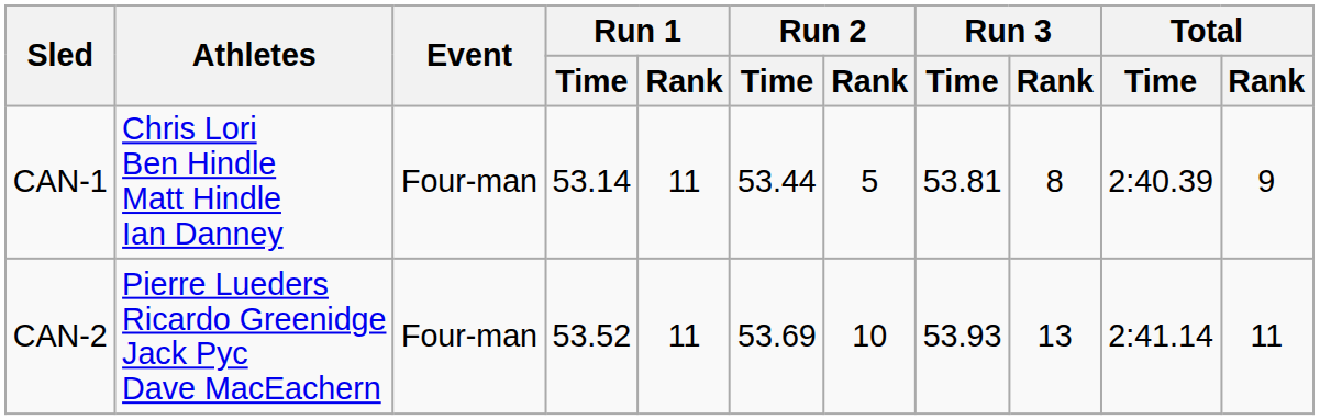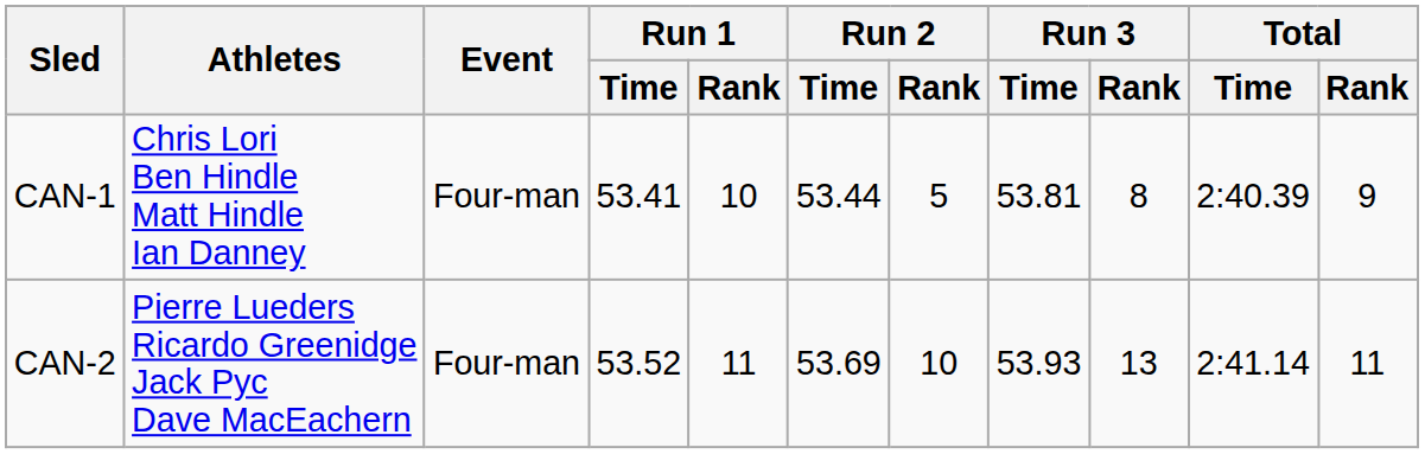 <table class="wikitable"  border="1" style="font-size:90%">
 <tr>
 <th rowspan="2">Sled</th>
 <th rowspan="2">Athletes</th>
 <th rowspan="2">Event</th>
 <th colspan="2">Run 1</th>
 <th colspan="2">Run 2</th>
 <th colspan="2">Run 3</th>
 <th colspan="2">Total</th>
 </tr>
 <tr>
 <th>Time</th>
 <th>Rank</th>
 <th>Time</th>
 <th>Rank</th>
 <th>Time</th>
 <th>Rank</th>
 <th>Time</th>
 <th>Rank</th>
 </tr>
 <tr>
 <td align="center">CAN-1</td>
 <td><a href='#'>Chris Lori</a><br><a href='#'>Ben Hindle</a><br><a href='#'>Matt Hindle</a><br><a href='#'>Ian Danney</a></td>
 <td>Four-man</td>
-<td align="center">53.14</td>
-<td align="center">11</td>
+<td align="center">53.41</td>
+<td align="center">10</td>
 <td align="center">53.44</td>
 <td align="center">5</td>
 <td align="center">53.81</td>
 <td align="center">8</td>
 <td align="center">2:40.39</td>
 <td align="center">9</td>
 </tr>
 <tr>
 <td align="center">CAN-2</td>
 <td><a href='#'>Pierre Lueders</a><br><a href='#'>Ricardo Greenidge</a><br><a href='#'>Jack Pyc</a><br><a href='#'>Dave MacEachern</a></td>
 <td>Four-man</td>
 <td align="center">53.52</td>
 <td align="center">11</td>
 <td align="center">53.69</td>
 <td align="center">10</td>
 <td align="center">53.93</td>
 <td align="center">13</td>
 <td align="center">2:41.14</td>
 <td align="center">11</td>
 </tr>
 </table>
